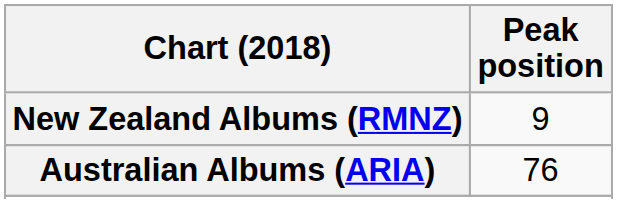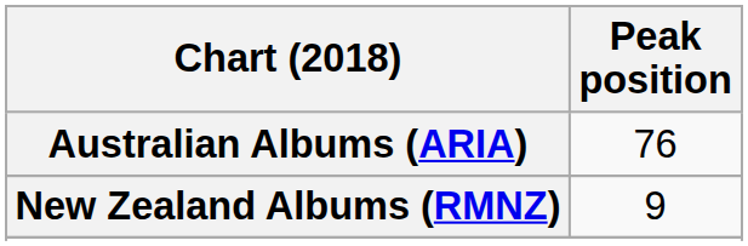 <table class="wikitable sortable plainrowheaders" style="text-align:center">
 <tr>
 <th scope="col">Chart (2018)</th>
 <th scope="col">Peak<br> position</th>
 </tr>
 <tr>
-<th scope="row">New Zealand Albums (<a href='#'>RMNZ</a>)</th>
-<td>9</td>
+<th scope="row">Australian Albums (<a href='#'>ARIA</a>)</th>
+<td>76</td>
 </tr>
 <tr>
 </tr>
 <tr>
 </tr>
 <tr>
-<th scope="row">Australian Albums (<a href='#'>ARIA</a>)</th>
-<td>76</td>
+<th scope="row">New Zealand Albums (<a href='#'>RMNZ</a>)</th>
+<td>9</td>
 </tr>
 <tr>
 </tr>
 <tr>
 </tr>
 <tr>
 </tr>
 <tr>
 </tr>
 <tr>
 </tr>
 </table>
